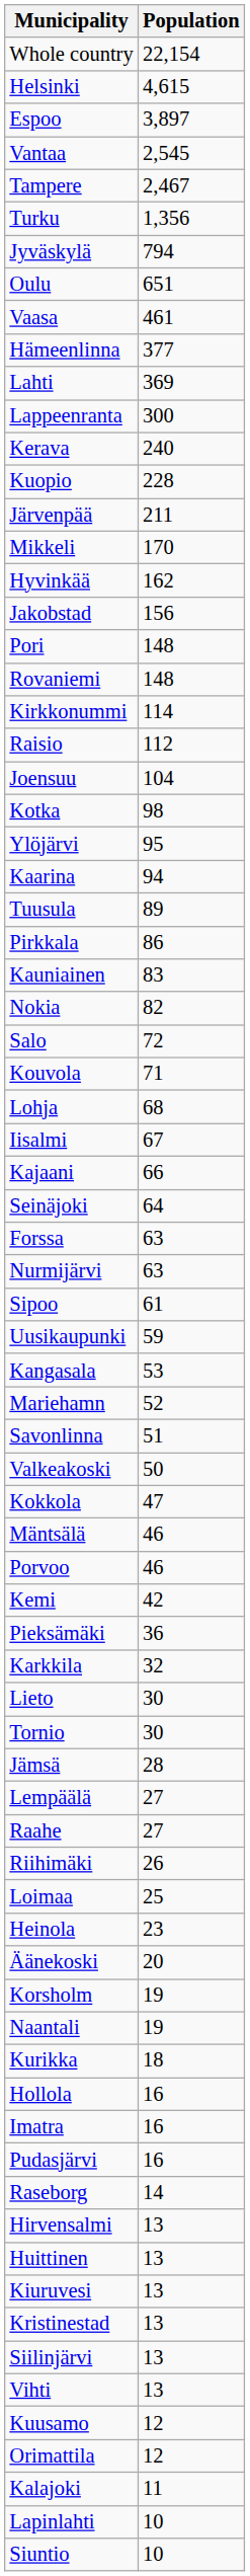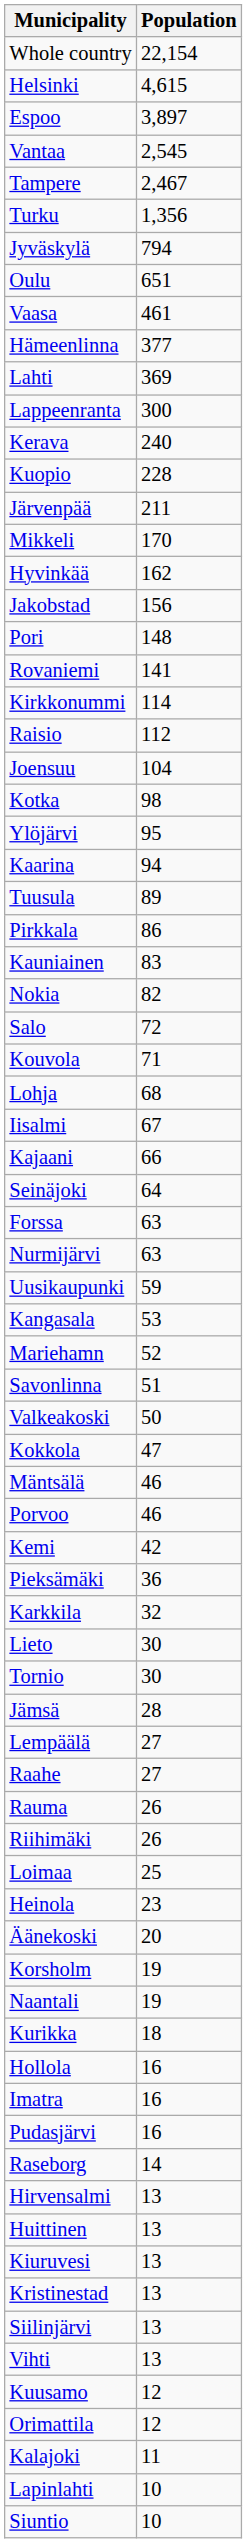 <table role="presentation" class="wikitable sortable mw-collapsible mw-collapsed">
 <tr>
 <th>Municipality</th>
 <th>Population</th>
 </tr>
 <tr>
 <td>Whole country</td>
 <td>22,154</td>
 </tr>
 <tr>
 <td><a href='#'>Helsinki</a></td>
 <td>4,615</td>
 </tr>
 <tr>
 <td><a href='#'>Espoo</a></td>
 <td>3,897</td>
 </tr>
 <tr>
 <td><a href='#'>Vantaa</a></td>
 <td>2,545</td>
 </tr>
 <tr>
 <td><a href='#'>Tampere</a></td>
 <td>2,467</td>
 </tr>
 <tr>
 <td><a href='#'>Turku</a></td>
 <td>1,356</td>
 </tr>
 <tr>
 <td><a href='#'>Jyväskylä</a></td>
 <td>794</td>
 </tr>
 <tr>
 <td><a href='#'>Oulu</a></td>
 <td>651</td>
 </tr>
 <tr>
 <td><a href='#'>Vaasa</a></td>
 <td>461</td>
 </tr>
 <tr>
 <td><a href='#'>Hämeenlinna</a></td>
 <td>377</td>
 </tr>
 <tr>
 <td><a href='#'>Lahti</a></td>
 <td>369</td>
 </tr>
 <tr>
 <td><a href='#'>Lappeenranta</a></td>
 <td>300</td>
 </tr>
 <tr>
 <td><a href='#'>Kerava</a></td>
 <td>240</td>
 </tr>
 <tr>
 <td><a href='#'>Kuopio</a></td>
 <td>228</td>
 </tr>
 <tr>
 <td><a href='#'>Järvenpää</a></td>
 <td>211</td>
 </tr>
 <tr>
 <td><a href='#'>Mikkeli</a></td>
 <td>170</td>
 </tr>
 <tr>
 <td><a href='#'>Hyvinkää</a></td>
 <td>162</td>
 </tr>
 <tr>
 <td><a href='#'>Jakobstad</a></td>
 <td>156</td>
 </tr>
 <tr>
 <td><a href='#'>Pori</a></td>
 <td>148</td>
 </tr>
 <tr>
 <td><a href='#'>Rovaniemi</a></td>
-<td>148</td>
+<td>141</td>
 </tr>
 <tr>
 <td><a href='#'>Kirkkonummi</a></td>
 <td>114</td>
 </tr>
 <tr>
 <td><a href='#'>Raisio</a></td>
 <td>112</td>
 </tr>
 <tr>
 <td><a href='#'>Joensuu</a></td>
 <td>104</td>
 </tr>
 <tr>
 <td><a href='#'>Kotka</a></td>
 <td>98</td>
 </tr>
 <tr>
 <td><a href='#'>Ylöjärvi</a></td>
 <td>95</td>
 </tr>
 <tr>
 <td><a href='#'>Kaarina</a></td>
 <td>94</td>
 </tr>
 <tr>
 <td><a href='#'>Tuusula</a></td>
 <td>89</td>
 </tr>
 <tr>
 <td><a href='#'>Pirkkala</a></td>
 <td>86</td>
 </tr>
 <tr>
 <td><a href='#'>Kauniainen</a></td>
 <td>83</td>
 </tr>
 <tr>
 <td><a href='#'>Nokia</a></td>
 <td>82</td>
 </tr>
 <tr>
 <td><a href='#'>Salo</a></td>
 <td>72</td>
 </tr>
 <tr>
 <td><a href='#'>Kouvola</a></td>
 <td>71</td>
 </tr>
 <tr>
 <td><a href='#'>Lohja</a></td>
 <td>68</td>
 </tr>
 <tr>
 <td><a href='#'>Iisalmi</a></td>
 <td>67</td>
 </tr>
 <tr>
 <td><a href='#'>Kajaani</a></td>
 <td>66</td>
 </tr>
 <tr>
 <td><a href='#'>Seinäjoki</a></td>
 <td>64</td>
 </tr>
 <tr>
 <td><a href='#'>Forssa</a></td>
 <td>63</td>
 </tr>
 <tr>
 <td><a href='#'>Nurmijärvi</a></td>
 <td>63</td>
 </tr>
 <tr>
-<td><a href='#'>Sipoo</a></td>
-<td>61</td>
-</tr>
-<tr>
 <td><a href='#'>Uusikaupunki</a></td>
 <td>59</td>
 </tr>
 <tr>
 <td><a href='#'>Kangasala</a></td>
 <td>53</td>
 </tr>
 <tr>
 <td><a href='#'>Mariehamn</a></td>
 <td>52</td>
 </tr>
 <tr>
 <td><a href='#'>Savonlinna</a></td>
 <td>51</td>
 </tr>
 <tr>
 <td><a href='#'>Valkeakoski</a></td>
 <td>50</td>
 </tr>
 <tr>
 <td><a href='#'>Kokkola</a></td>
 <td>47</td>
 </tr>
 <tr>
 <td><a href='#'>Mäntsälä</a></td>
 <td>46</td>
 </tr>
 <tr>
 <td><a href='#'>Porvoo</a></td>
 <td>46</td>
 </tr>
 <tr>
 <td><a href='#'>Kemi</a></td>
 <td>42</td>
 </tr>
 <tr>
 <td><a href='#'>Pieksämäki</a></td>
 <td>36</td>
 </tr>
 <tr>
 <td><a href='#'>Karkkila</a></td>
 <td>32</td>
 </tr>
 <tr>
 <td><a href='#'>Lieto</a></td>
 <td>30</td>
 </tr>
 <tr>
 <td><a href='#'>Tornio</a></td>
 <td>30</td>
 </tr>
 <tr>
 <td><a href='#'>Jämsä</a></td>
 <td>28</td>
 </tr>
 <tr>
 <td><a href='#'>Lempäälä</a></td>
 <td>27</td>
 </tr>
 <tr>
 <td><a href='#'>Raahe</a></td>
 <td>27</td>
+</tr>
+<tr>
+<td><a href='#'>Rauma</a></td>
+<td>26</td>
 </tr>
 <tr>
 <td><a href='#'>Riihimäki</a></td>
 <td>26</td>
 </tr>
 <tr>
 <td><a href='#'>Loimaa</a></td>
 <td>25</td>
 </tr>
 <tr>
 <td><a href='#'>Heinola</a></td>
 <td>23</td>
 </tr>
 <tr>
 <td><a href='#'>Äänekoski</a></td>
 <td>20</td>
 </tr>
 <tr>
 <td><a href='#'>Korsholm</a></td>
 <td>19</td>
 </tr>
 <tr>
 <td><a href='#'>Naantali</a></td>
 <td>19</td>
 </tr>
 <tr>
 <td><a href='#'>Kurikka</a></td>
 <td>18</td>
 </tr>
 <tr>
 <td><a href='#'>Hollola</a></td>
 <td>16</td>
 </tr>
 <tr>
 <td><a href='#'>Imatra</a></td>
 <td>16</td>
 </tr>
 <tr>
 <td><a href='#'>Pudasjärvi</a></td>
 <td>16</td>
 </tr>
 <tr>
 <td><a href='#'>Raseborg</a></td>
 <td>14</td>
 </tr>
 <tr>
 <td><a href='#'>Hirvensalmi</a></td>
 <td>13</td>
 </tr>
 <tr>
 <td><a href='#'>Huittinen</a></td>
 <td>13</td>
 </tr>
 <tr>
 <td><a href='#'>Kiuruvesi</a></td>
 <td>13</td>
 </tr>
 <tr>
 <td><a href='#'>Kristinestad</a></td>
 <td>13</td>
 </tr>
 <tr>
 <td><a href='#'>Siilinjärvi</a></td>
 <td>13</td>
 </tr>
 <tr>
 <td><a href='#'>Vihti</a></td>
 <td>13</td>
 </tr>
 <tr>
 <td><a href='#'>Kuusamo</a></td>
 <td>12</td>
 </tr>
 <tr>
 <td><a href='#'>Orimattila</a></td>
 <td>12</td>
 </tr>
 <tr>
 <td><a href='#'>Kalajoki</a></td>
 <td>11</td>
 </tr>
 <tr>
 <td><a href='#'>Lapinlahti</a></td>
 <td>10</td>
 </tr>
 <tr>
 <td><a href='#'>Siuntio</a></td>
 <td>10</td>
 </tr>
 </table>
